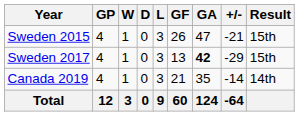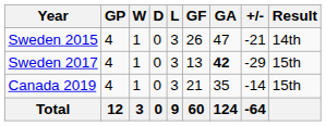 <table class="wikitable">
 <tr>
 <th>Year</th>
 <th>GP</th>
 <th>W</th>
 <th>D</th>
 <th>L</th>
 <th>GF</th>
 <th>GA</th>
 <th>+/-</th>
 <th>Result</th>
 </tr>
 <tr>
 <td><a href='#'>Sweden 2015</a></td>
 <td>4</td>
 <td>1</td>
 <td>0</td>
 <td>3</td>
 <td>26</td>
 <td>47</td>
 <td>-21</td>
-<td>15th</td>
+<td>14th</td>
 </tr>
 <tr>
 <td><a href='#'>Sweden 2017</a></td>
 <td>4</td>
 <td>1</td>
 <td>0</td>
 <td>3</td>
 <td>13</td>
 <td><strong>42</strong></td>
 <td>-29</td>
 <td>15th</td>
 </tr>
 <tr>
 <td><a href='#'>Canada 2019</a></td>
 <td>4</td>
 <td>1</td>
 <td>0</td>
 <td>3</td>
 <td>21</td>
 <td>35</td>
 <td>-14</td>
-<td>14th</td>
+<td>15th</td>
 </tr>
 <tr>
 <th>Total</th>
 <th>12</th>
 <th>3</th>
 <th>0</th>
 <th>9</th>
 <th>60</th>
 <th>124</th>
 <th>-64</th>
 <th></th>
 </tr>
 </table>
